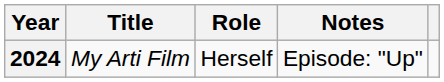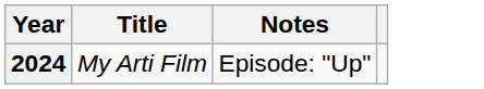 <table class="wikitable plainrowheaders">
 <tr>
 <th scope="col">Year</th>
 <th scope="col">Title</th>
-<th scope="col">Role</th>
 <th scope="col">Notes</th>
 <th class="unsortable" scope="col"></th>
 </tr>
 <tr>
 <th scope="row">2024</th>
 <td><em>My Arti Film</em></td>
-<td>Herself</td>
 <td>Episode: "Up"</td>
 <td style="text-align:center"></td>
 </tr>
 </table>
